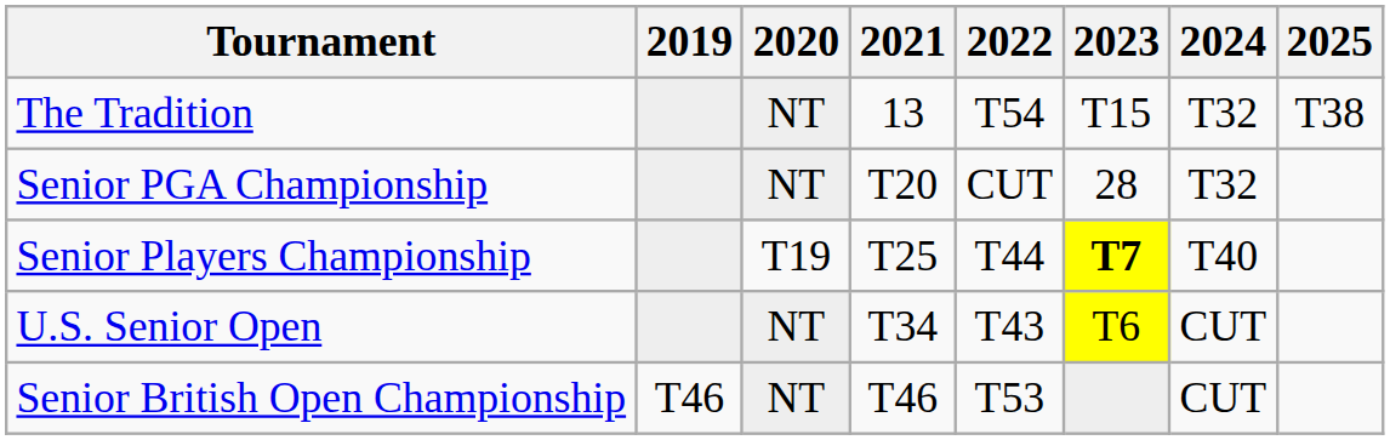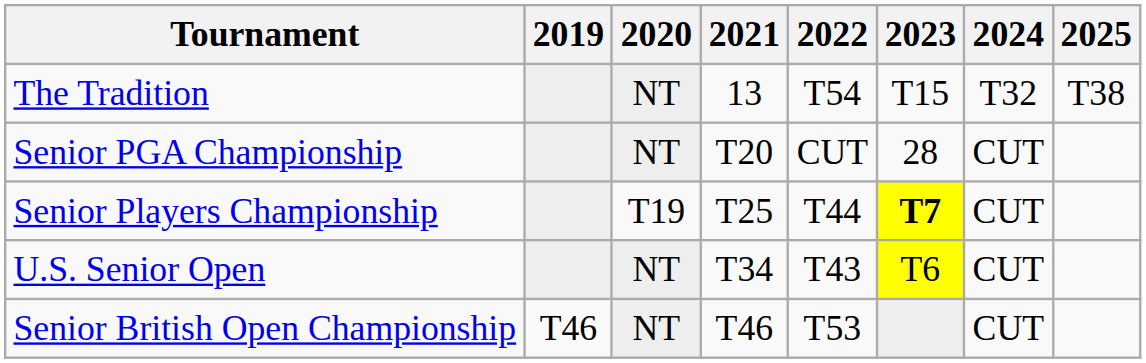 <table class="wikitable" style="font-size:95%;text-align:center;">
 <tr>
 <th>Tournament</th>
 <th>2019</th>
 <th>2020</th>
 <th>2021</th>
 <th>2022</th>
 <th>2023</th>
 <th>2024</th>
 <th>2025</th>
 </tr>
 <tr>
 <td align=left><a href='#'>The Tradition</a></td>
 <td style="background:#eeeeee;"></td>
 <td style="background:#eeeeee;">NT</td>
 <td>13</td>
 <td>T54</td>
 <td>T15</td>
 <td>T32</td>
 <td>T38</td>
 </tr>
 <tr>
 <td align=left><a href='#'>Senior PGA Championship</a></td>
 <td style="background:#eeeeee;"></td>
 <td style="background:#eeeeee;">NT</td>
 <td>T20</td>
 <td>CUT</td>
 <td>28</td>
-<td>T32</td>
+<td>CUT</td>
 <td></td>
 </tr>
 <tr>
 <td align=left><a href='#'>Senior Players Championship</a></td>
 <td style="background:#eeeeee;"></td>
 <td>T19</td>
 <td>T25</td>
 <td>T44</td>
 <td style="background:yellow;"><strong>T7</strong></td>
-<td>T40</td>
+<td>CUT</td>
 <td></td>
 </tr>
 <tr>
 <td align=left><a href='#'>U.S. Senior Open</a></td>
 <td style="background:#eeeeee;"></td>
 <td style="background:#eeeeee;">NT</td>
 <td>T34</td>
 <td>T43</td>
 <td style="background:yellow;">T6</td>
 <td>CUT</td>
 <td></td>
 </tr>
 <tr>
 <td align=left><a href='#'>Senior British Open Championship</a></td>
 <td>T46</td>
 <td style="background:#eeeeee;">NT</td>
 <td>T46</td>
 <td>T53</td>
 <td style="background:#eeeeee;"></td>
 <td>CUT</td>
 <td></td>
 </tr>
 </table>
